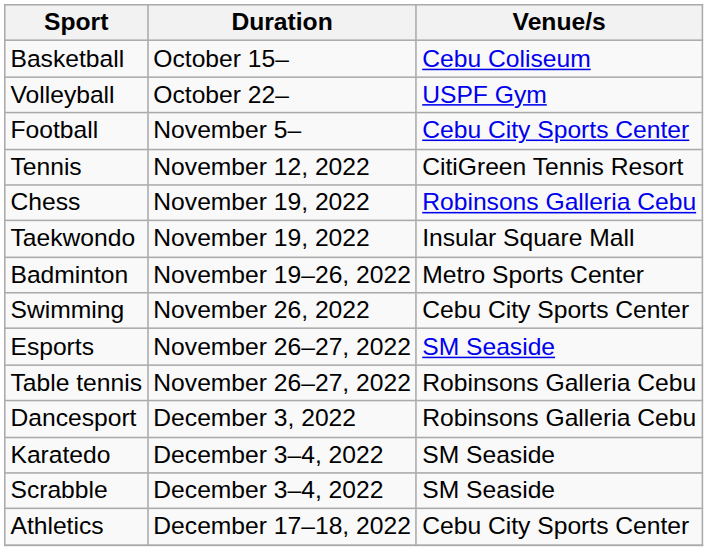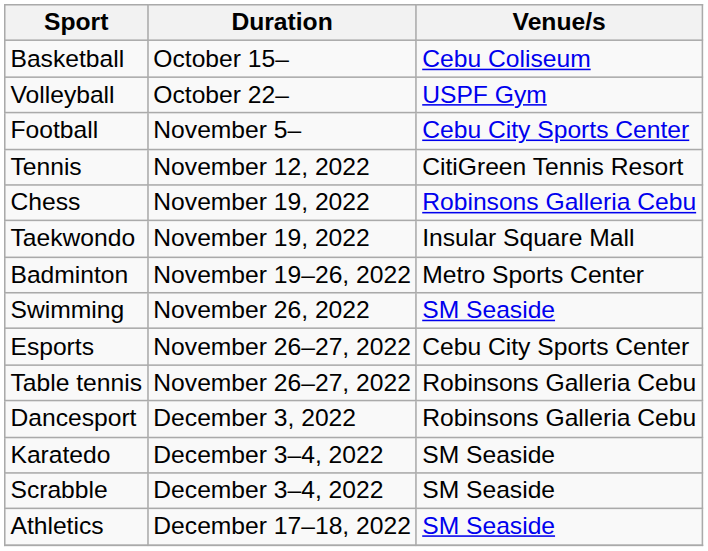 <table class="wikitable" style="text-align:left; line-height:16px; width:auto;">
 <tr>
 <th>Sport</th>
 <th>Duration</th>
 <th>Venue/s</th>
 </tr>
 <tr>
 <td> Basketball</td>
 <td>October 15–</td>
 <td><a href='#'>Cebu Coliseum</a></td>
 </tr>
 <tr>
 <td> Volleyball</td>
 <td>October 22–</td>
 <td><a href='#'>USPF Gym</a></td>
 </tr>
 <tr>
 <td> Football</td>
 <td>November 5–</td>
 <td><a href='#'>Cebu City Sports Center</a></td>
 </tr>
 <tr>
 <td> Tennis</td>
 <td>November 12, 2022</td>
 <td>CitiGreen Tennis Resort</td>
 </tr>
 <tr>
 <td> Chess</td>
 <td>November 19, 2022</td>
 <td><a href='#'>Robinsons Galleria Cebu</a></td>
 </tr>
 <tr>
 <td> Taekwondo</td>
 <td>November 19, 2022</td>
 <td>Insular Square Mall</td>
 </tr>
 <tr>
 <td> Badminton</td>
 <td>November 19–26, 2022</td>
 <td>Metro Sports Center</td>
 </tr>
 <tr>
 <td> Swimming</td>
 <td>November 26, 2022</td>
-<td>Cebu City Sports Center</td>
+<td><a href='#'>SM Seaside</a></td>
 </tr>
 <tr>
 <td> Esports</td>
 <td>November 26–27, 2022</td>
-<td><a href='#'>SM Seaside</a></td>
+<td>Cebu City Sports Center</td>
 </tr>
 <tr>
 <td> Table tennis</td>
 <td>November 26–27, 2022</td>
 <td>Robinsons Galleria Cebu</td>
 </tr>
 <tr>
 <td> Dancesport</td>
 <td>December 3, 2022</td>
 <td>Robinsons Galleria Cebu</td>
 </tr>
 <tr>
 <td> Karatedo</td>
 <td>December 3–4, 2022</td>
 <td>SM Seaside</td>
 </tr>
 <tr>
 <td>Scrabble</td>
 <td>December 3–4, 2022</td>
 <td>SM Seaside</td>
 </tr>
 <tr>
 <td> Athletics</td>
 <td>December 17–18, 2022</td>
-<td>Cebu City Sports Center</td>
+<td><a href='#'>SM Seaside</a></td>
 </tr>
 <tr>
 </tr>
 </table>
